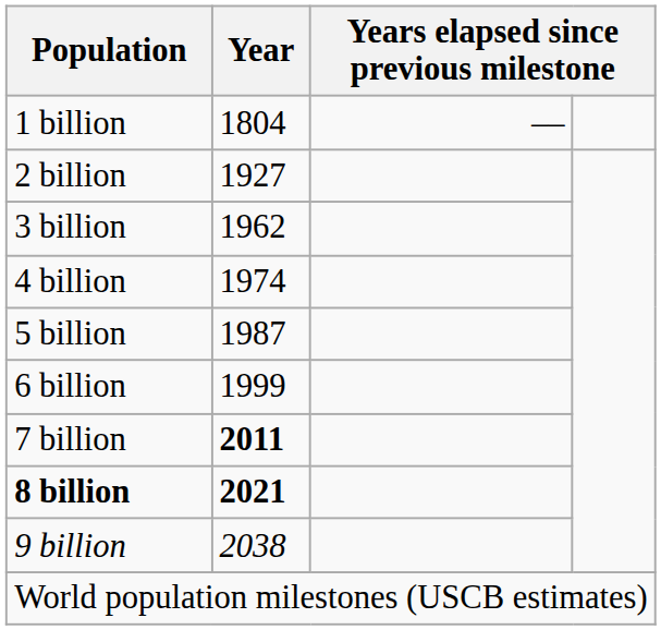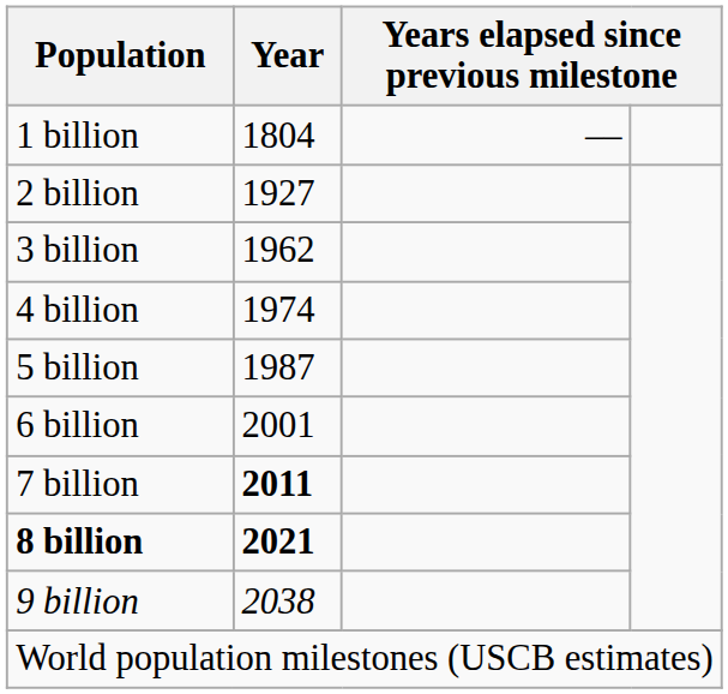 <table class="wikitable" style="float:right;clear:right;margin-left:1em;">
 <tr>
 <th>Population</th>
 <th>Year</th>
 <th colspan="2">Years elapsed since<br>previous milestone</th>
 </tr>
 <tr>
 <td>1 billion</td>
 <td>1804</td>
 <td style="text-align:right;">––</td>
 <td></td>
 </tr>
 <tr>
 <td>2 billion</td>
 <td>1927</td>
 <td style="text-align:right;"></td>
 </tr>
 <tr>
 <td>3 billion</td>
 <td>1962</td>
 <td style="text-align:right;"></td>
 </tr>
 <tr>
 <td>4 billion</td>
 <td>1974</td>
 <td style="text-align:right;"></td>
 </tr>
 <tr>
 <td>5 billion</td>
 <td>1987</td>
 <td style="text-align:right;"></td>
 </tr>
 <tr>
 <td>6 billion</td>
-<td>1999</td>
+<td>2001</td>
 <td style="text-align:right;"></td>
 </tr>
 <tr>
 <td>7 billion</td>
 <td><strong>2011</strong></td>
 <td style="text-align:right;"></td>
 </tr>
 <tr>
 <td><strong>8 billion</strong></td>
 <td><strong>2021</strong></td>
 <td style="text-align:right;"></td>
 </tr>
 <tr>
 <td><em>9 billion</em></td>
 <td><em>2038</em></td>
 <td style="text-align:right;"></td>
 </tr>
 <tr>
 <td colspan="4">World population milestones (USCB estimates)</td>
 </tr>
 </table>
